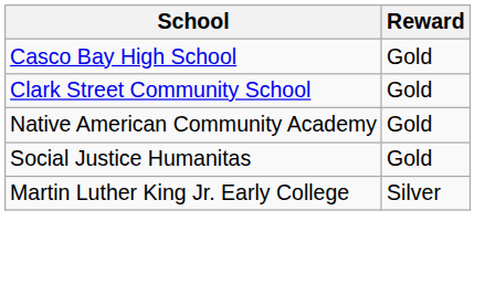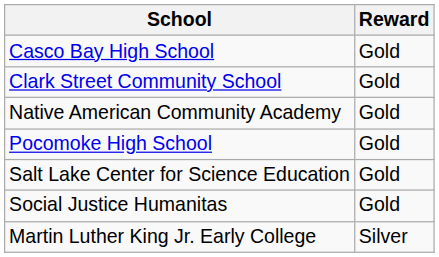 <table class="wikitable">
 <tr>
 <th>School</th>
 <th>Reward</th>
 </tr>
 <tr>
 <td><a href='#'>Casco Bay High School</a></td>
 <td>Gold</td>
 </tr>
 <tr>
 <td><a href='#'>Clark Street Community School</a></td>
 <td>Gold</td>
 </tr>
 <tr>
 <td>Native American Community Academy</td>
 <td>Gold</td>
 </tr>
 <tr>
+<td><a href='#'>Pocomoke High School</a></td>
+<td>Gold</td>
+</tr>
+<tr>
+<td>Salt Lake Center for Science Education</td>
+<td>Gold</td>
+</tr>
+<tr>
 <td>Social Justice Humanitas</td>
 <td>Gold</td>
 </tr>
 <tr>
 <td>Martin Luther King Jr. Early College</td>
 <td>Silver</td>
 </tr>
 </table>
